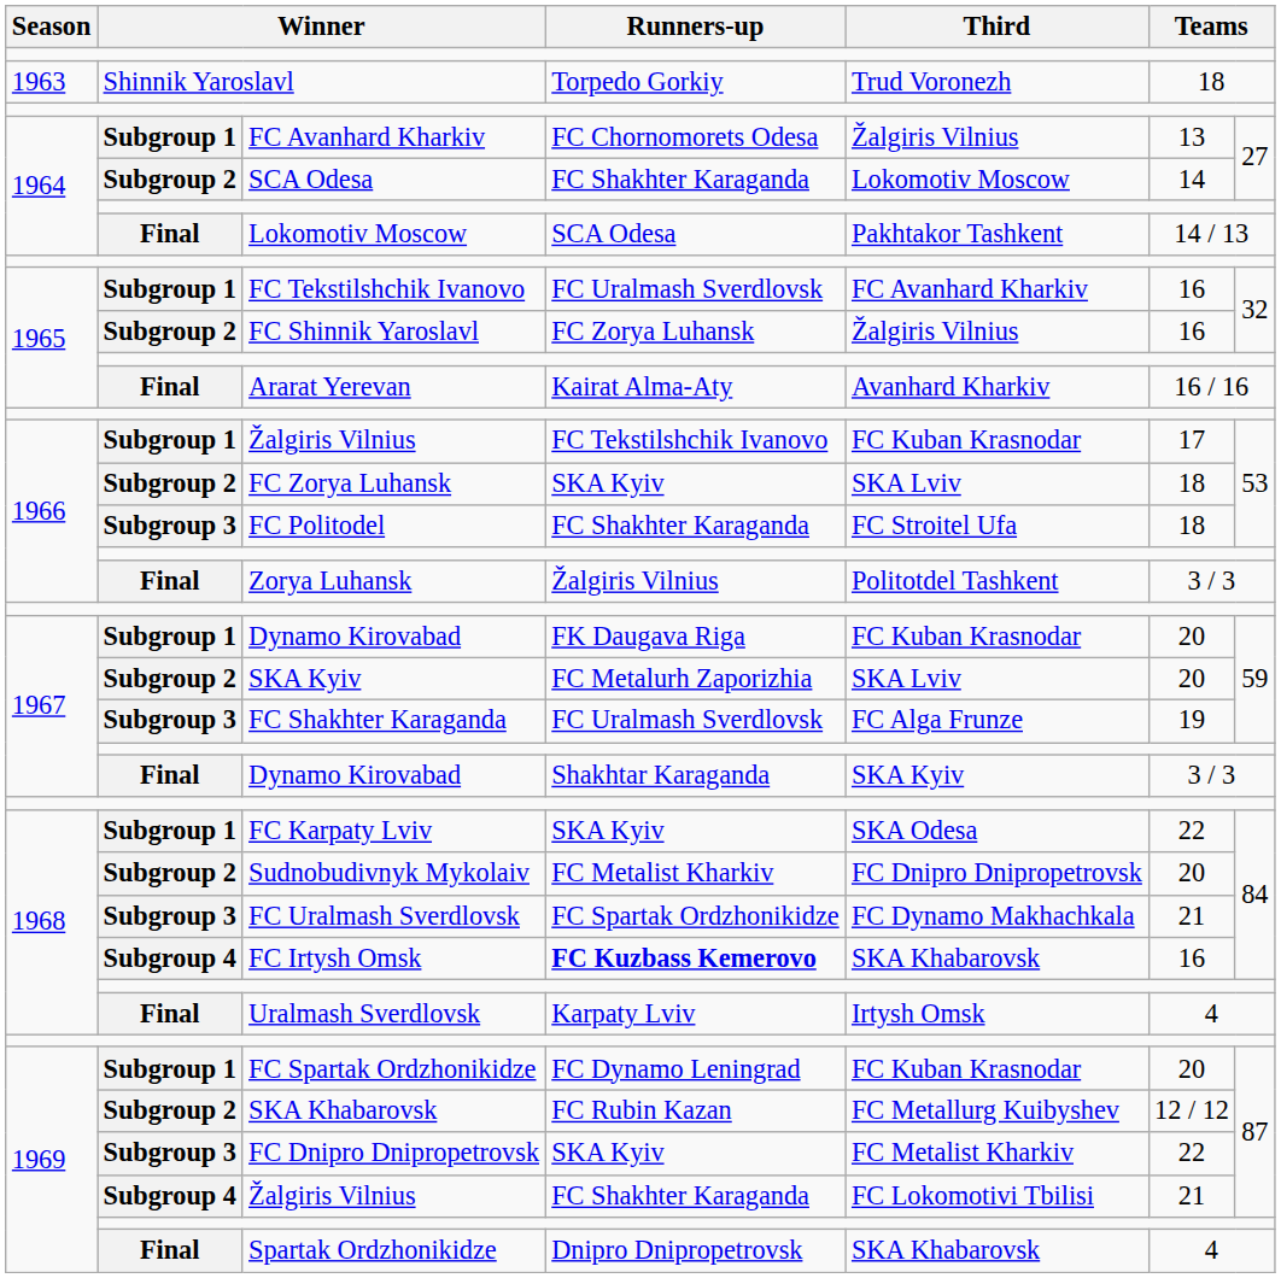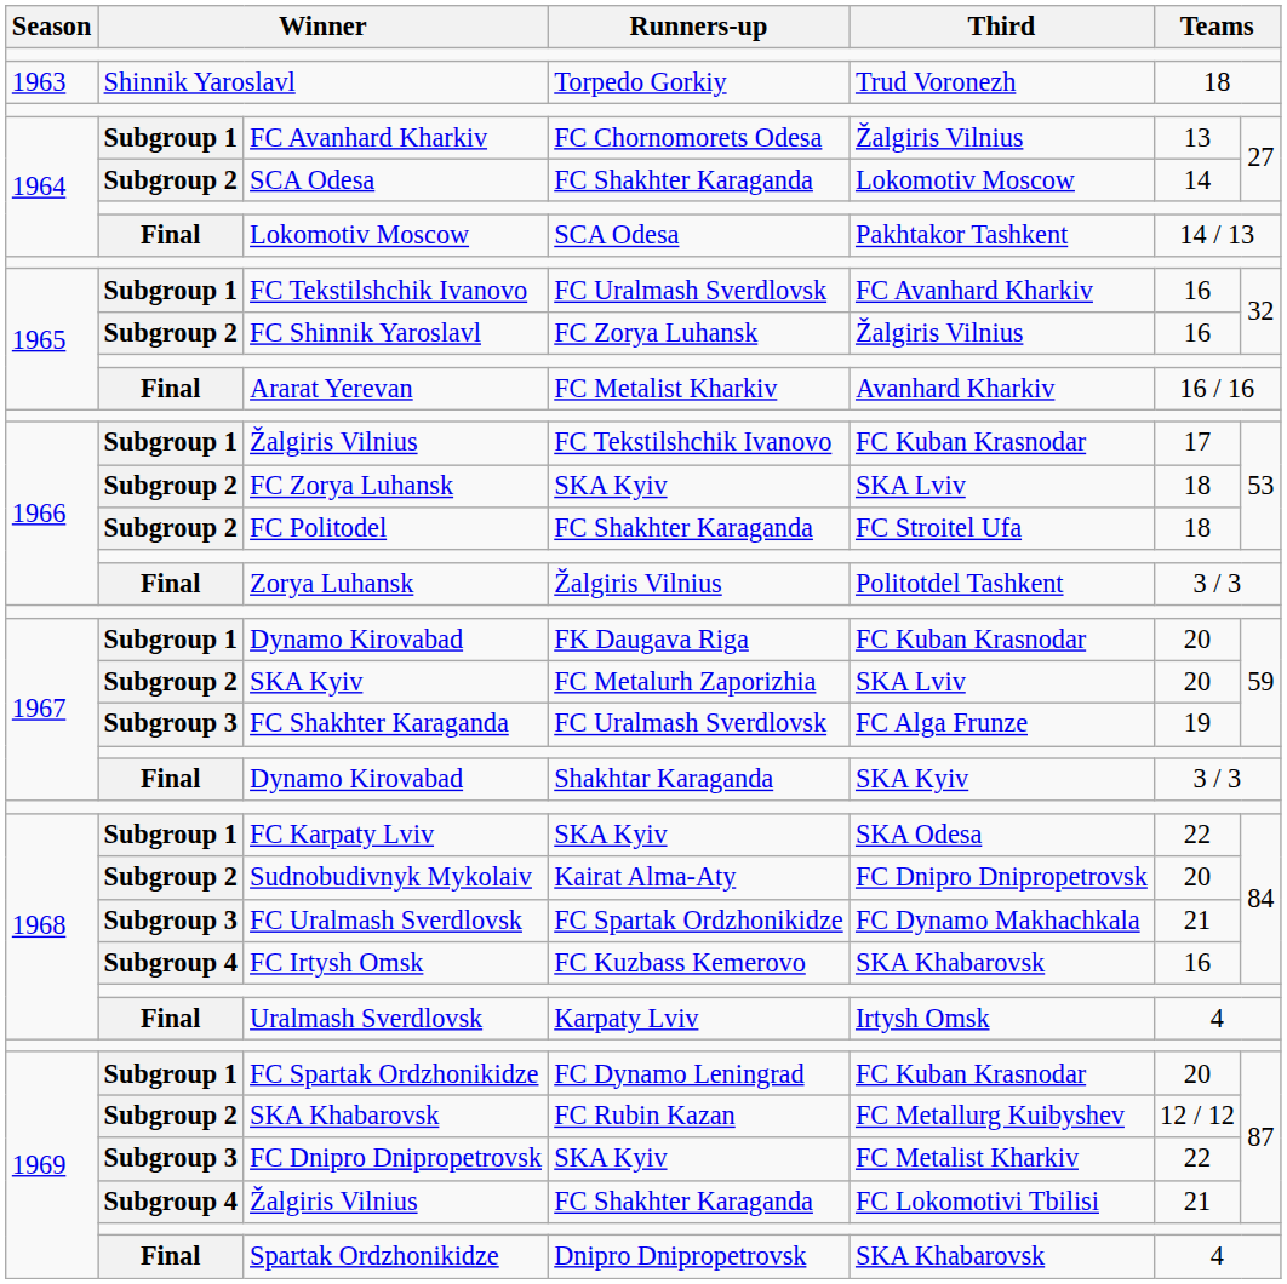 <table class="wikitable">
 <tr>
 <th>Season</th>
 <th colspan=2>Winner</th>
 <th>Runners-up</th>
 <th>Third</th>
 <th colspan=2>Teams</th>
 </tr>
 <tr>
 <td colspan=6 style="border:1px black;"></td>
 </tr>
 <tr>
 <td><a href='#'>1963</a></td>
 <td colspan=2><a href='#'>Shinnik Yaroslavl</a></td>
 <td><a href='#'>Torpedo Gorkiy</a></td>
 <td><a href='#'>Trud Voronezh</a></td>
 <td align=center colspan=2>18</td>
 </tr>
 <tr>
 <td colspan=6 style="border:1px black;"></td>
 </tr>
 <tr>
 <td rowspan=4><a href='#'>1964</a></td>
 <th>Subgroup 1</th>
 <td><a href='#'>FC Avanhard Kharkiv</a></td>
 <td><a href='#'>FC Chornomorets Odesa</a></td>
 <td><a href='#'>Žalgiris Vilnius</a></td>
 <td align=center>13</td>
 <td align=center rowspan=2>27</td>
 </tr>
 <tr>
 <th>Subgroup 2</th>
 <td><a href='#'>SCA Odesa</a></td>
 <td><a href='#'>FC Shakhter Karaganda</a></td>
 <td><a href='#'>Lokomotiv Moscow</a></td>
 <td align=center>14</td>
 </tr>
 <tr>
 <td colspan=5 style="border:1px black;"></td>
 </tr>
 <tr>
 <th>Final</th>
 <td><a href='#'>Lokomotiv Moscow</a></td>
 <td><a href='#'>SCA Odesa</a></td>
 <td><a href='#'>Pakhtakor Tashkent</a></td>
 <td align=center colspan=2>14 / 13</td>
 </tr>
 <tr>
 <td colspan=6 style="border:1px black;"></td>
 </tr>
 <tr>
 <td rowspan=4><a href='#'>1965</a></td>
 <th>Subgroup 1</th>
 <td><a href='#'>FC Tekstilshchik Ivanovo</a></td>
 <td><a href='#'>FC Uralmash Sverdlovsk</a></td>
 <td><a href='#'>FC Avanhard Kharkiv</a></td>
 <td align=center>16</td>
 <td align=center rowspan=2>32</td>
 </tr>
 <tr>
 <th>Subgroup 2</th>
 <td><a href='#'>FC Shinnik Yaroslavl</a></td>
 <td><a href='#'>FC Zorya Luhansk</a></td>
 <td><a href='#'>Žalgiris Vilnius</a></td>
 <td align=center>16</td>
 </tr>
 <tr>
 <td colspan=5 style="border:1px black;"></td>
 </tr>
 <tr>
 <th>Final</th>
 <td><a href='#'>Ararat Yerevan</a></td>
-<td><a href='#'>Kairat Alma-Aty</a></td>
+<td><a href='#'>FC Metalist Kharkiv</a></td>
 <td><a href='#'>Avanhard Kharkiv</a></td>
 <td align=center colspan=2>16 / 16</td>
 </tr>
 <tr>
 <td colspan=6 style="border:1px black;"></td>
 </tr>
 <tr>
 <td rowspan=5><a href='#'>1966</a></td>
 <th>Subgroup 1</th>
 <td><a href='#'>Žalgiris Vilnius</a></td>
 <td><a href='#'>FC Tekstilshchik Ivanovo</a></td>
 <td><a href='#'>FC Kuban Krasnodar</a></td>
 <td align=center>17</td>
 <td align=center rowspan=3>53</td>
 </tr>
 <tr>
 <th>Subgroup 2</th>
 <td><a href='#'>FC Zorya Luhansk</a></td>
 <td><a href='#'>SKA Kyiv</a></td>
 <td><a href='#'>SKA Lviv</a></td>
 <td align=center>18</td>
 </tr>
 <tr>
-<th>Subgroup 3</th>
+<th>Subgroup 2</th>
 <td><a href='#'>FC Politodel</a></td>
 <td><a href='#'>FC Shakhter Karaganda</a></td>
 <td><a href='#'>FC Stroitel Ufa</a></td>
 <td align=center>18</td>
 </tr>
 <tr>
 <td colspan=5 style="border:1px black;"></td>
 </tr>
 <tr>
 <th>Final</th>
 <td><a href='#'>Zorya Luhansk</a></td>
 <td><a href='#'>Žalgiris Vilnius</a></td>
 <td><a href='#'>Politotdel Tashkent</a></td>
 <td align=center colspan=2>3 / 3</td>
 </tr>
 <tr>
 <td colspan=6 style="border:1px black;"></td>
 </tr>
 <tr>
 <td rowspan=5><a href='#'>1967</a></td>
 <th>Subgroup 1</th>
 <td><a href='#'>Dynamo Kirovabad</a></td>
 <td><a href='#'>FK Daugava Riga</a></td>
 <td><a href='#'>FC Kuban Krasnodar</a></td>
 <td align=center>20</td>
 <td align=center rowspan=3>59</td>
 </tr>
 <tr>
 <th>Subgroup 2</th>
 <td><a href='#'>SKA Kyiv</a></td>
 <td><a href='#'>FC Metalurh Zaporizhia</a></td>
 <td><a href='#'>SKA Lviv</a></td>
 <td align=center>20</td>
 </tr>
 <tr>
 <th>Subgroup 3</th>
 <td><a href='#'>FC Shakhter Karaganda</a></td>
 <td><a href='#'>FC Uralmash Sverdlovsk</a></td>
 <td><a href='#'>FC Alga Frunze</a></td>
 <td align=center>19</td>
 </tr>
 <tr>
 <td colspan=5 style="border:1px black;"></td>
 </tr>
 <tr>
 <th>Final</th>
 <td><a href='#'>Dynamo Kirovabad</a></td>
 <td><a href='#'>Shakhtar Karaganda</a></td>
 <td><a href='#'>SKA Kyiv</a></td>
 <td align=center colspan=2>3 / 3</td>
 </tr>
 <tr>
 <td colspan=6 style="border:1px black;"></td>
 </tr>
 <tr>
 <td rowspan=6><a href='#'>1968</a></td>
 <th>Subgroup 1</th>
 <td><a href='#'>FC Karpaty Lviv</a></td>
 <td><a href='#'>SKA Kyiv</a></td>
 <td><a href='#'>SKA Odesa</a></td>
 <td align=center>22</td>
 <td align=center rowspan=4>84</td>
 </tr>
 <tr>
 <th>Subgroup 2</th>
 <td><a href='#'>Sudnobudivnyk Mykolaiv</a></td>
-<td><a href='#'>FC Metalist Kharkiv</a></td>
+<td><a href='#'>Kairat Alma-Aty</a></td>
 <td><a href='#'>FC Dnipro Dnipropetrovsk</a></td>
 <td align=center>20</td>
 </tr>
 <tr>
 <th>Subgroup 3</th>
 <td><a href='#'>FC Uralmash Sverdlovsk</a></td>
 <td><a href='#'>FC Spartak Ordzhonikidze</a></td>
 <td><a href='#'>FC Dynamo Makhachkala</a></td>
 <td align=center>21</td>
 </tr>
 <tr>
 <th>Subgroup 4</th>
 <td><a href='#'>FC Irtysh Omsk</a></td>
-<td><strong><a href='#'>FC Kuzbass Kemerovo</a></strong></td>
+<td><a href='#'>FC Kuzbass Kemerovo</a></td>
 <td><a href='#'>SKA Khabarovsk</a></td>
 <td align=center>16</td>
 </tr>
 <tr>
 <td colspan=5 style="border:1px black;"></td>
 </tr>
 <tr>
 <th>Final</th>
 <td><a href='#'>Uralmash Sverdlovsk</a></td>
 <td><a href='#'>Karpaty Lviv</a></td>
 <td><a href='#'>Irtysh Omsk</a></td>
 <td align=center colspan=2>4</td>
 </tr>
 <tr>
 <td colspan=6 style="border:1px black;"></td>
 </tr>
 <tr>
 <td rowspan=6><a href='#'>1969</a></td>
 <th>Subgroup 1</th>
 <td><a href='#'>FC Spartak Ordzhonikidze</a></td>
 <td><a href='#'>FC Dynamo Leningrad</a></td>
 <td><a href='#'>FC Kuban Krasnodar</a></td>
 <td align=center>20</td>
 <td align=center rowspan=4>87</td>
 </tr>
 <tr>
 <th>Subgroup 2</th>
 <td><a href='#'>SKA Khabarovsk</a></td>
 <td><a href='#'>FC Rubin Kazan</a></td>
 <td><a href='#'>FC Metallurg Kuibyshev</a></td>
 <td>12 / 12</td>
 </tr>
 <tr>
 <th>Subgroup 3</th>
 <td><a href='#'>FC Dnipro Dnipropetrovsk</a></td>
 <td><a href='#'>SKA Kyiv</a></td>
 <td><a href='#'>FC Metalist Kharkiv</a></td>
 <td align=center>22</td>
 </tr>
 <tr>
 <th>Subgroup 4</th>
 <td><a href='#'>Žalgiris Vilnius</a></td>
 <td><a href='#'>FC Shakhter Karaganda</a></td>
 <td><a href='#'>FC Lokomotivi Tbilisi</a></td>
 <td align=center>21</td>
 </tr>
 <tr>
 <td colspan=5 style="border:1px black;"></td>
 </tr>
 <tr>
 <th>Final</th>
 <td><a href='#'>Spartak Ordzhonikidze</a></td>
 <td><a href='#'>Dnipro Dnipropetrovsk</a></td>
 <td><a href='#'>SKA Khabarovsk</a></td>
 <td align=center colspan=2>4</td>
 </tr>
 </table>
